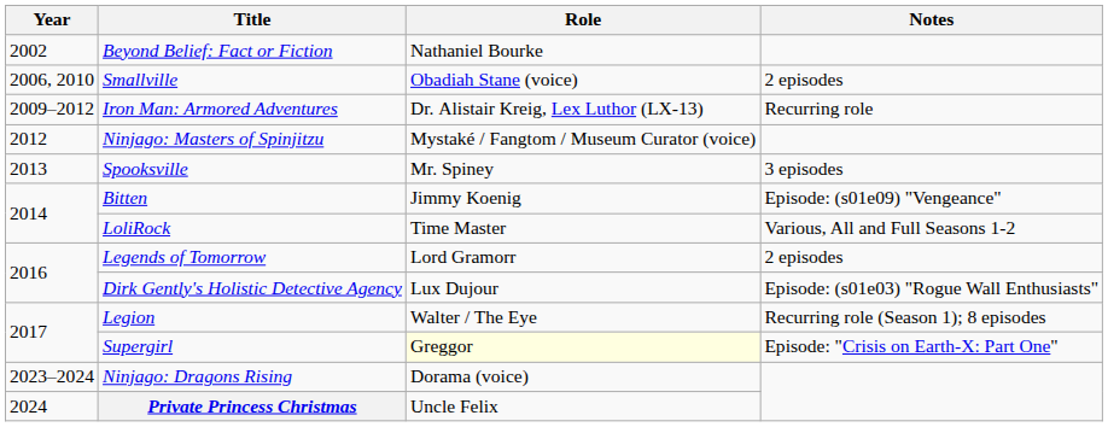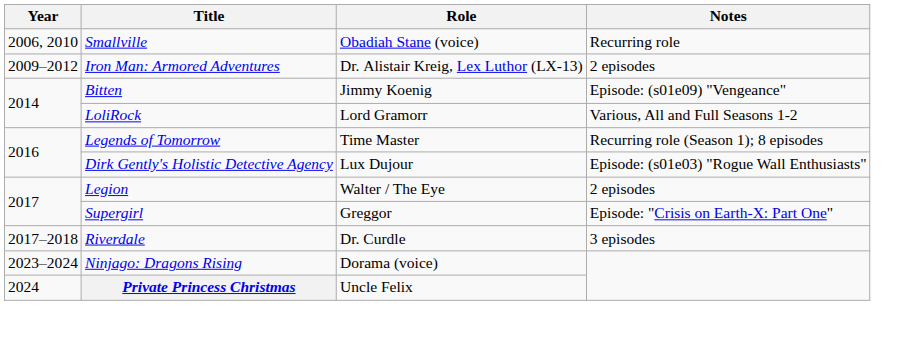 <table class="wikitable sortable">
 <tr>
 <th>Year</th>
 <th>Title</th>
 <th>Role</th>
 <th class="unsortable">Notes</th>
 </tr>
 <tr>
-<td>2002</td>
-<td><em><a href='#'>Beyond Belief: Fact or Fiction</a></em></td>
-<td>Nathaniel Bourke</td>
-<td></td>
-</tr>
-<tr>
 <td>2006, 2010</td>
 <td><em><a href='#'>Smallville</a></em></td>
 <td><a href='#'>Obadiah Stane</a> (voice)</td>
-<td>2 episodes</td>
+<td>Recurring role</td>
 </tr>
 <tr>
 <td>2009–2012</td>
 <td><em><a href='#'>Iron Man: Armored Adventures</a></em></td>
 <td>Dr. Alistair Kreig, <a href='#'>Lex Luthor</a> (LX-13)</td>
-<td>Recurring role</td>
-</tr>
-<tr>
-<td>2012</td>
-<td><em><a href='#'>Ninjago: Masters of Spinjitzu</a></em></td>
-<td>Mystaké / Fangtom / Museum Curator (voice)</td>
-<td></td>
-</tr>
-<tr>
-<td>2013</td>
-<td><em><a href='#'>Spooksville</a></em></td>
-<td>Mr. Spiney</td>
-<td>3 episodes</td>
+<td>2 episodes</td>
 </tr>
 <tr>
 <td rowspan=2>2014</td>
 <td><em><a href='#'>Bitten</a></em></td>
 <td>Jimmy Koenig</td>
 <td>Episode: (s01e09) "Vengeance"</td>
 </tr>
 <tr>
 <td><em><a href='#'>LoliRock</a></em></td>
-<td>Time Master</td>
+<td>Lord Gramorr</td>
 <td>Various, All and Full Seasons 1-2</td>
 </tr>
 <tr>
 <td rowspan=2>2016</td>
 <td><em><a href='#'>Legends of Tomorrow</a></em></td>
-<td>Lord Gramorr</td>
-<td>2 episodes</td>
+<td>Time Master</td>
+<td>Recurring role (Season 1); 8 episodes</td>
 </tr>
 <tr>
 <td><em><a href='#'>Dirk Gently's Holistic Detective Agency</a></em></td>
 <td>Lux Dujour</td>
 <td>Episode: (s01e03) "Rogue Wall Enthusiasts"</td>
 </tr>
 <tr>
 <td rowspan=2>2017</td>
 <td><em><a href='#'>Legion</a></em></td>
 <td>Walter / The Eye</td>
-<td>Recurring role (Season 1); 8 episodes</td>
+<td>2 episodes</td>
 </tr>
 <tr>
 <td><em><a href='#'>Supergirl</a></em></td>
-<td style="background: lightyellow;">Greggor</td>
+<td>Greggor</td>
 <td>Episode: "<a href='#'>Crisis on Earth-X: Part One</a>"</td>
+</tr>
+<tr>
+<td>2017–2018</td>
+<td><em><a href='#'>Riverdale</a></em></td>
+<td>Dr. Curdle</td>
+<td>3 episodes</td>
 </tr>
 <tr>
 <td>2023–2024</td>
 <td><em><a href='#'>Ninjago: Dragons Rising</a></em></td>
 <td>Dorama (voice)</td>
 </tr>
 <tr>
 <td>2024</td>
 <th><em><a href='#'>Private Princess Christmas</a></em></th>
 <td>Uncle Felix</td>
 </tr>
 </table>
